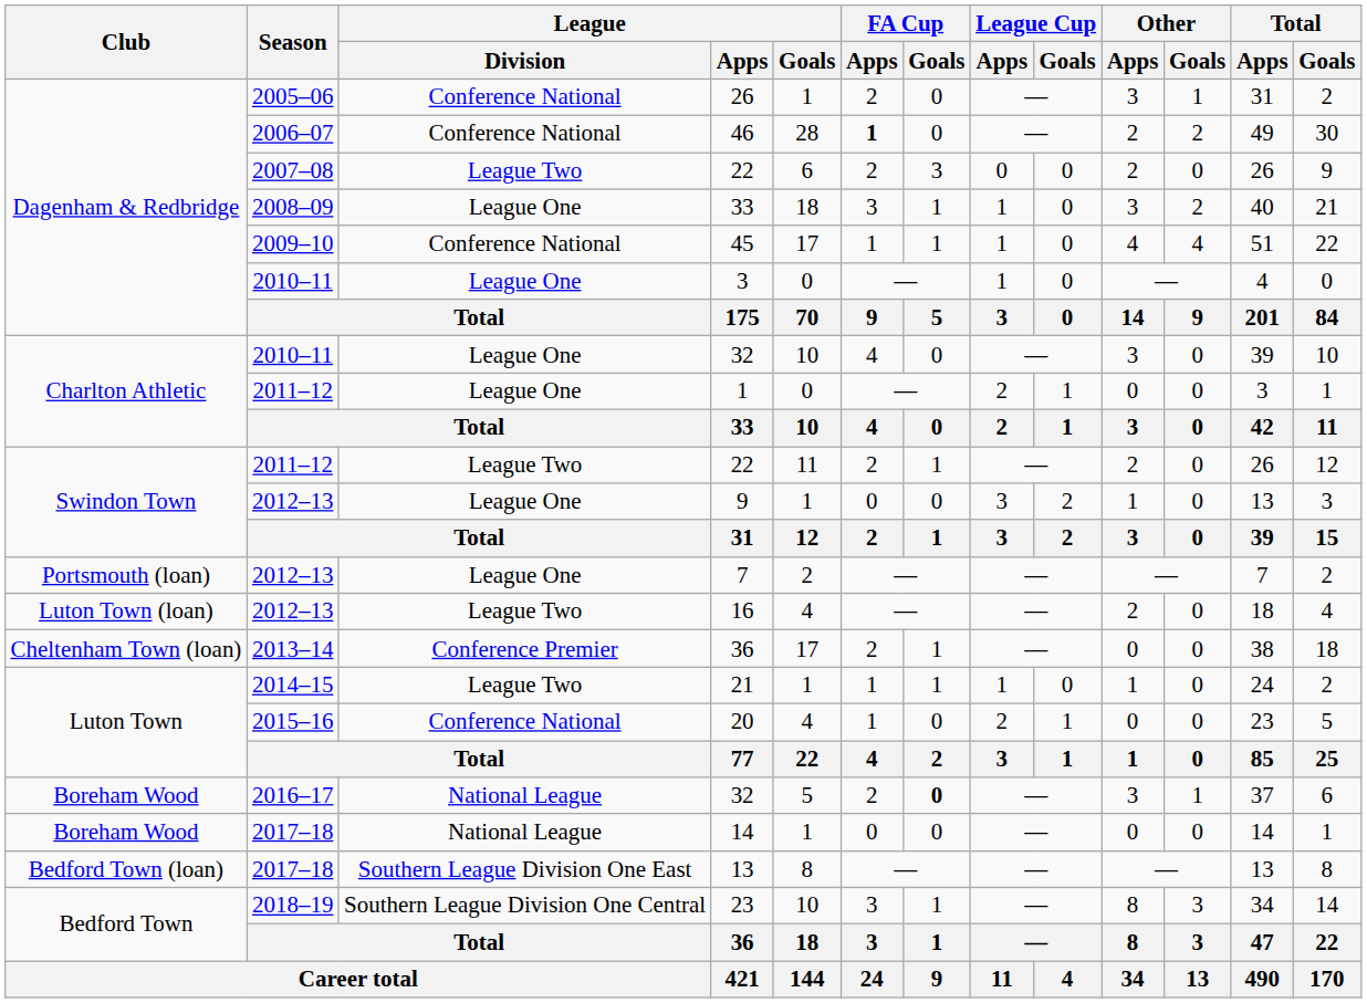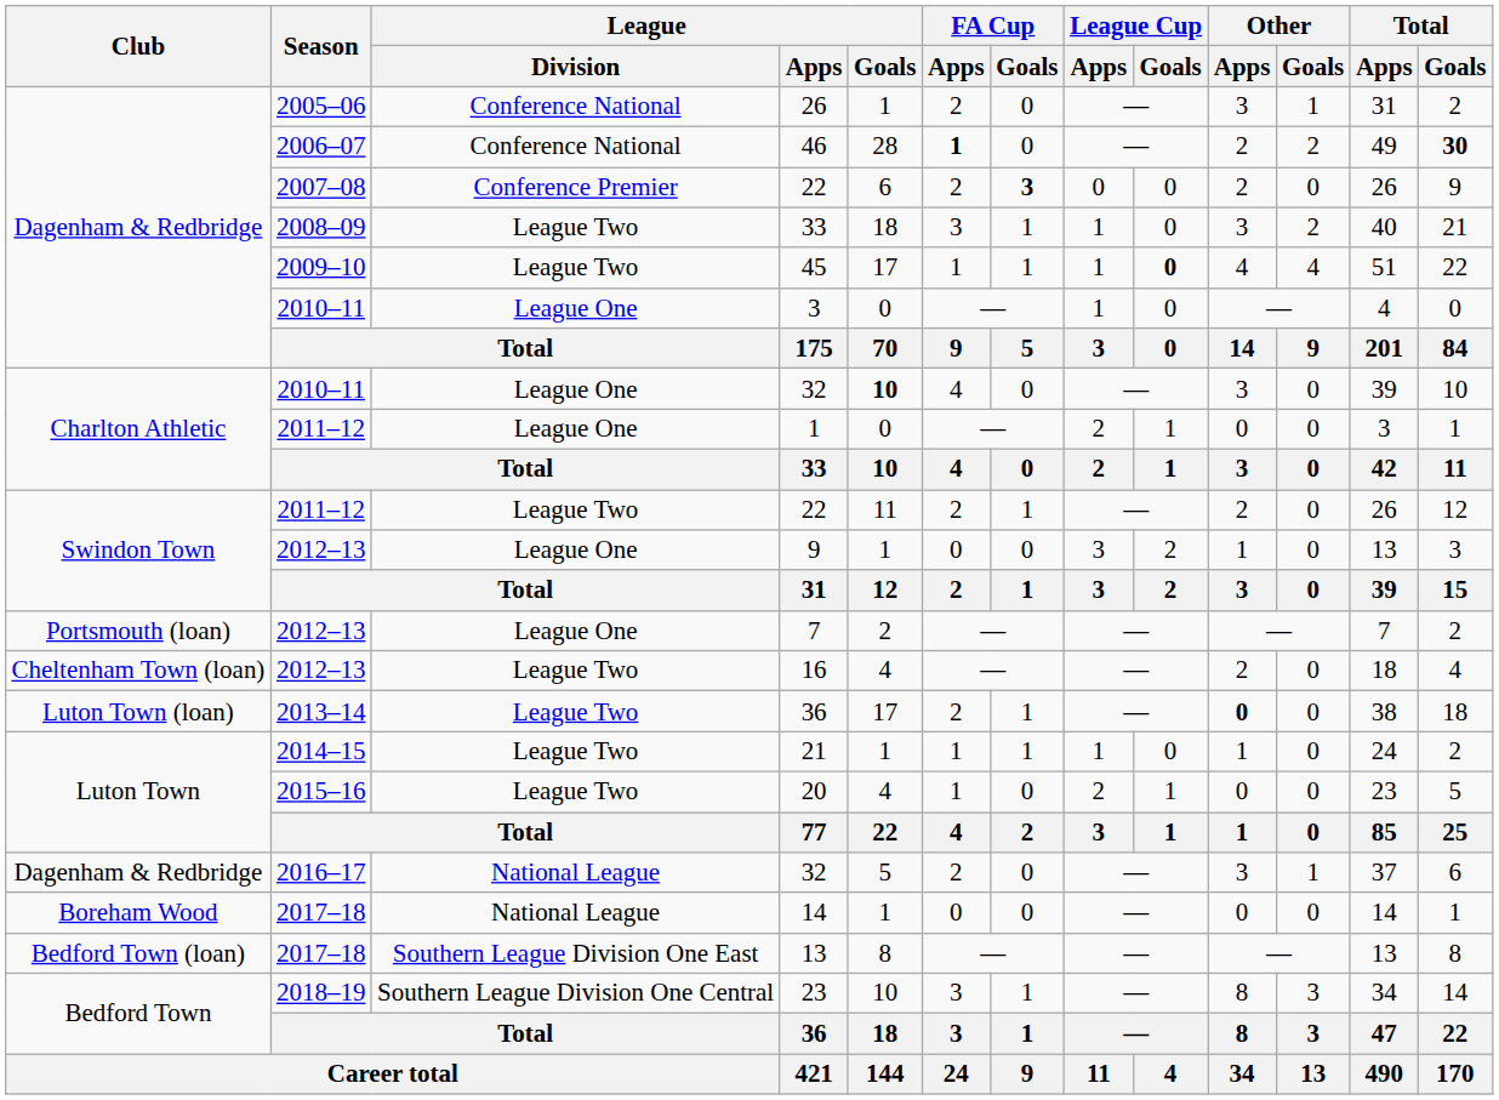 <table class=wikitable style=text-align:center>
 <tr>
 <th rowspan=2>Club</th>
 <th rowspan=2>Season</th>
 <th colspan=3>League</th>
 <th colspan=2><a href='#'>FA Cup</a></th>
 <th colspan=2><a href='#'>League Cup</a></th>
 <th colspan=2>Other</th>
 <th colspan=2>Total</th>
 </tr>
 <tr>
 <th>Division</th>
 <th>Apps</th>
 <th>Goals</th>
 <th>Apps</th>
 <th>Goals</th>
 <th>Apps</th>
 <th>Goals</th>
 <th>Apps</th>
 <th>Goals</th>
 <th>Apps</th>
 <th>Goals</th>
 </tr>
 <tr>
 <td rowspan=7><a href='#'>Dagenham & Redbridge</a></td>
 <td><a href='#'>2005–06</a></td>
 <td><a href='#'>Conference National</a></td>
 <td>26</td>
 <td>1</td>
 <td>2</td>
 <td>0</td>
 <td colspan=2>—</td>
 <td>3</td>
 <td>1</td>
 <td>31</td>
 <td>2</td>
 </tr>
 <tr>
 <td><a href='#'>2006–07</a></td>
 <td>Conference National</td>
 <td>46</td>
 <td>28</td>
 <td><strong>1</strong></td>
 <td>0</td>
 <td colspan=2>—</td>
 <td>2</td>
 <td>2</td>
 <td>49</td>
-<td>30</td>
+<td><strong>30</strong></td>
 </tr>
 <tr>
 <td><a href='#'>2007–08</a></td>
-<td><a href='#'>League Two</a></td>
+<td><a href='#'>Conference Premier</a></td>
 <td>22</td>
 <td>6</td>
 <td>2</td>
-<td>3</td>
+<td><strong>3</strong></td>
 <td>0</td>
 <td>0</td>
 <td>2</td>
 <td>0</td>
 <td>26</td>
 <td>9</td>
 </tr>
 <tr>
 <td><a href='#'>2008–09</a></td>
-<td>League One</td>
+<td>League Two</td>
 <td>33</td>
 <td>18</td>
 <td>3</td>
 <td>1</td>
 <td>1</td>
 <td>0</td>
 <td>3</td>
 <td>2</td>
 <td>40</td>
 <td>21</td>
 </tr>
 <tr>
 <td><a href='#'>2009–10</a></td>
-<td>Conference National</td>
+<td>League Two</td>
 <td>45</td>
 <td>17</td>
 <td>1</td>
 <td>1</td>
 <td>1</td>
-<td>0</td>
+<td><strong>0</strong></td>
 <td>4</td>
 <td>4</td>
 <td>51</td>
 <td>22</td>
 </tr>
 <tr>
 <td><a href='#'>2010–11</a></td>
 <td><a href='#'>League One</a></td>
 <td>3</td>
 <td>0</td>
 <td colspan=2>—</td>
 <td>1</td>
 <td>0</td>
 <td colspan=2>—</td>
 <td>4</td>
 <td>0</td>
 </tr>
 <tr>
 <th colspan=2>Total</th>
 <th>175</th>
 <th>70</th>
 <th>9</th>
 <th>5</th>
 <th>3</th>
 <th>0</th>
 <th>14</th>
 <th>9</th>
 <th>201</th>
 <th>84</th>
 </tr>
 <tr>
 <td rowspan=3><a href='#'>Charlton Athletic</a></td>
 <td><a href='#'>2010–11</a></td>
 <td>League One</td>
 <td>32</td>
-<td>10</td>
+<td><strong>10</strong></td>
 <td>4</td>
 <td>0</td>
 <td colspan=2>—</td>
 <td>3</td>
 <td>0</td>
 <td>39</td>
 <td>10</td>
 </tr>
 <tr>
 <td><a href='#'>2011–12</a></td>
 <td>League One</td>
 <td>1</td>
 <td>0</td>
 <td colspan=2>—</td>
 <td>2</td>
 <td>1</td>
 <td>0</td>
 <td>0</td>
 <td>3</td>
 <td>1</td>
 </tr>
 <tr>
 <th colspan=2>Total</th>
 <th>33</th>
 <th>10</th>
 <th>4</th>
 <th>0</th>
 <th>2</th>
 <th>1</th>
 <th>3</th>
 <th>0</th>
 <th>42</th>
 <th>11</th>
 </tr>
 <tr>
 <td rowspan=3><a href='#'>Swindon Town</a></td>
 <td><a href='#'>2011–12</a></td>
 <td>League Two</td>
 <td>22</td>
 <td>11</td>
 <td>2</td>
 <td>1</td>
 <td colspan=2>—</td>
 <td>2</td>
 <td>0</td>
 <td>26</td>
 <td>12</td>
 </tr>
 <tr>
 <td><a href='#'>2012–13</a></td>
 <td>League One</td>
 <td>9</td>
 <td>1</td>
 <td>0</td>
 <td>0</td>
 <td>3</td>
 <td>2</td>
 <td>1</td>
 <td>0</td>
 <td>13</td>
 <td>3</td>
 </tr>
 <tr>
 <th colspan=2>Total</th>
 <th>31</th>
 <th>12</th>
 <th>2</th>
 <th>1</th>
 <th>3</th>
 <th>2</th>
 <th>3</th>
 <th>0</th>
 <th>39</th>
 <th>15</th>
 </tr>
 <tr>
 <td><a href='#'>Portsmouth</a> (loan)</td>
 <td><a href='#'>2012–13</a></td>
 <td>League One</td>
 <td>7</td>
 <td>2</td>
 <td colspan=2>—</td>
 <td colspan=2>—</td>
 <td colspan=2>—</td>
 <td>7</td>
 <td>2</td>
 </tr>
 <tr>
-<td><a href='#'>Luton Town</a> (loan)</td>
+<td><a href='#'>Cheltenham Town</a> (loan)</td>
 <td><a href='#'>2012–13</a></td>
 <td>League Two</td>
 <td>16</td>
 <td>4</td>
 <td colspan=2>—</td>
 <td colspan=2>—</td>
 <td>2</td>
 <td>0</td>
 <td>18</td>
 <td>4</td>
 </tr>
 <tr>
-<td><a href='#'>Cheltenham Town</a> (loan)</td>
+<td><a href='#'>Luton Town</a> (loan)</td>
 <td><a href='#'>2013–14</a></td>
-<td><a href='#'>Conference Premier</a></td>
+<td><a href='#'>League Two</a></td>
 <td>36</td>
 <td>17</td>
 <td>2</td>
 <td>1</td>
 <td colspan=2>—</td>
-<td>0</td>
+<td><strong>0</strong></td>
 <td>0</td>
 <td>38</td>
 <td>18</td>
 </tr>
 <tr>
 <td rowspan=3>Luton Town</td>
 <td><a href='#'>2014–15</a></td>
 <td>League Two</td>
 <td>21</td>
 <td>1</td>
 <td>1</td>
 <td>1</td>
 <td>1</td>
 <td>0</td>
 <td>1</td>
 <td>0</td>
 <td>24</td>
 <td>2</td>
 </tr>
 <tr>
 <td><a href='#'>2015–16</a></td>
-<td><a href='#'>Conference National</a></td>
+<td>League Two</td>
 <td>20</td>
 <td>4</td>
 <td>1</td>
 <td>0</td>
 <td>2</td>
 <td>1</td>
 <td>0</td>
 <td>0</td>
 <td>23</td>
 <td>5</td>
 </tr>
 <tr>
 <th colspan=2>Total</th>
 <th>77</th>
 <th>22</th>
 <th>4</th>
 <th>2</th>
 <th>3</th>
 <th>1</th>
 <th>1</th>
 <th>0</th>
 <th>85</th>
 <th>25</th>
 </tr>
 <tr>
-<td><a href='#'>Boreham Wood</a></td>
+<td>Dagenham & Redbridge</td>
 <td><a href='#'>2016–17</a></td>
 <td><a href='#'>National League</a></td>
 <td>32</td>
 <td>5</td>
 <td>2</td>
-<td><strong>0</strong></td>
+<td>0</td>
 <td colspan=2>—</td>
 <td>3</td>
 <td>1</td>
 <td>37</td>
 <td>6</td>
 </tr>
 <tr>
 <td><a href='#'>Boreham Wood</a></td>
 <td><a href='#'>2017–18</a></td>
 <td>National League</td>
 <td>14</td>
 <td>1</td>
 <td>0</td>
 <td>0</td>
 <td colspan=2>—</td>
 <td>0</td>
 <td>0</td>
 <td>14</td>
 <td>1</td>
 </tr>
 <tr>
 <td><a href='#'>Bedford Town</a> (loan)</td>
 <td><a href='#'>2017–18</a></td>
 <td><a href='#'>Southern League</a> Division One East</td>
 <td>13</td>
 <td>8</td>
 <td colspan=2>—</td>
 <td colspan=2>—</td>
 <td colspan=2>—</td>
 <td>13</td>
 <td>8</td>
 </tr>
 <tr>
 <td rowspan=2>Bedford Town</td>
 <td><a href='#'>2018–19</a></td>
 <td>Southern League Division One Central</td>
 <td>23</td>
 <td>10</td>
 <td>3</td>
 <td>1</td>
 <td colspan=2>—</td>
 <td>8</td>
 <td>3</td>
 <td>34</td>
 <td>14</td>
 </tr>
 <tr>
 <th colspan=2>Total</th>
 <th>36</th>
 <th>18</th>
 <th>3</th>
 <th>1</th>
 <th colspan=2>—</th>
 <th>8</th>
 <th>3</th>
 <th>47</th>
 <th>22</th>
 </tr>
 <tr>
 <th colspan=3>Career total</th>
 <th>421</th>
 <th>144</th>
 <th>24</th>
 <th>9</th>
 <th>11</th>
 <th>4</th>
 <th>34</th>
 <th>13</th>
 <th>490</th>
 <th>170</th>
 </tr>
 </table>
